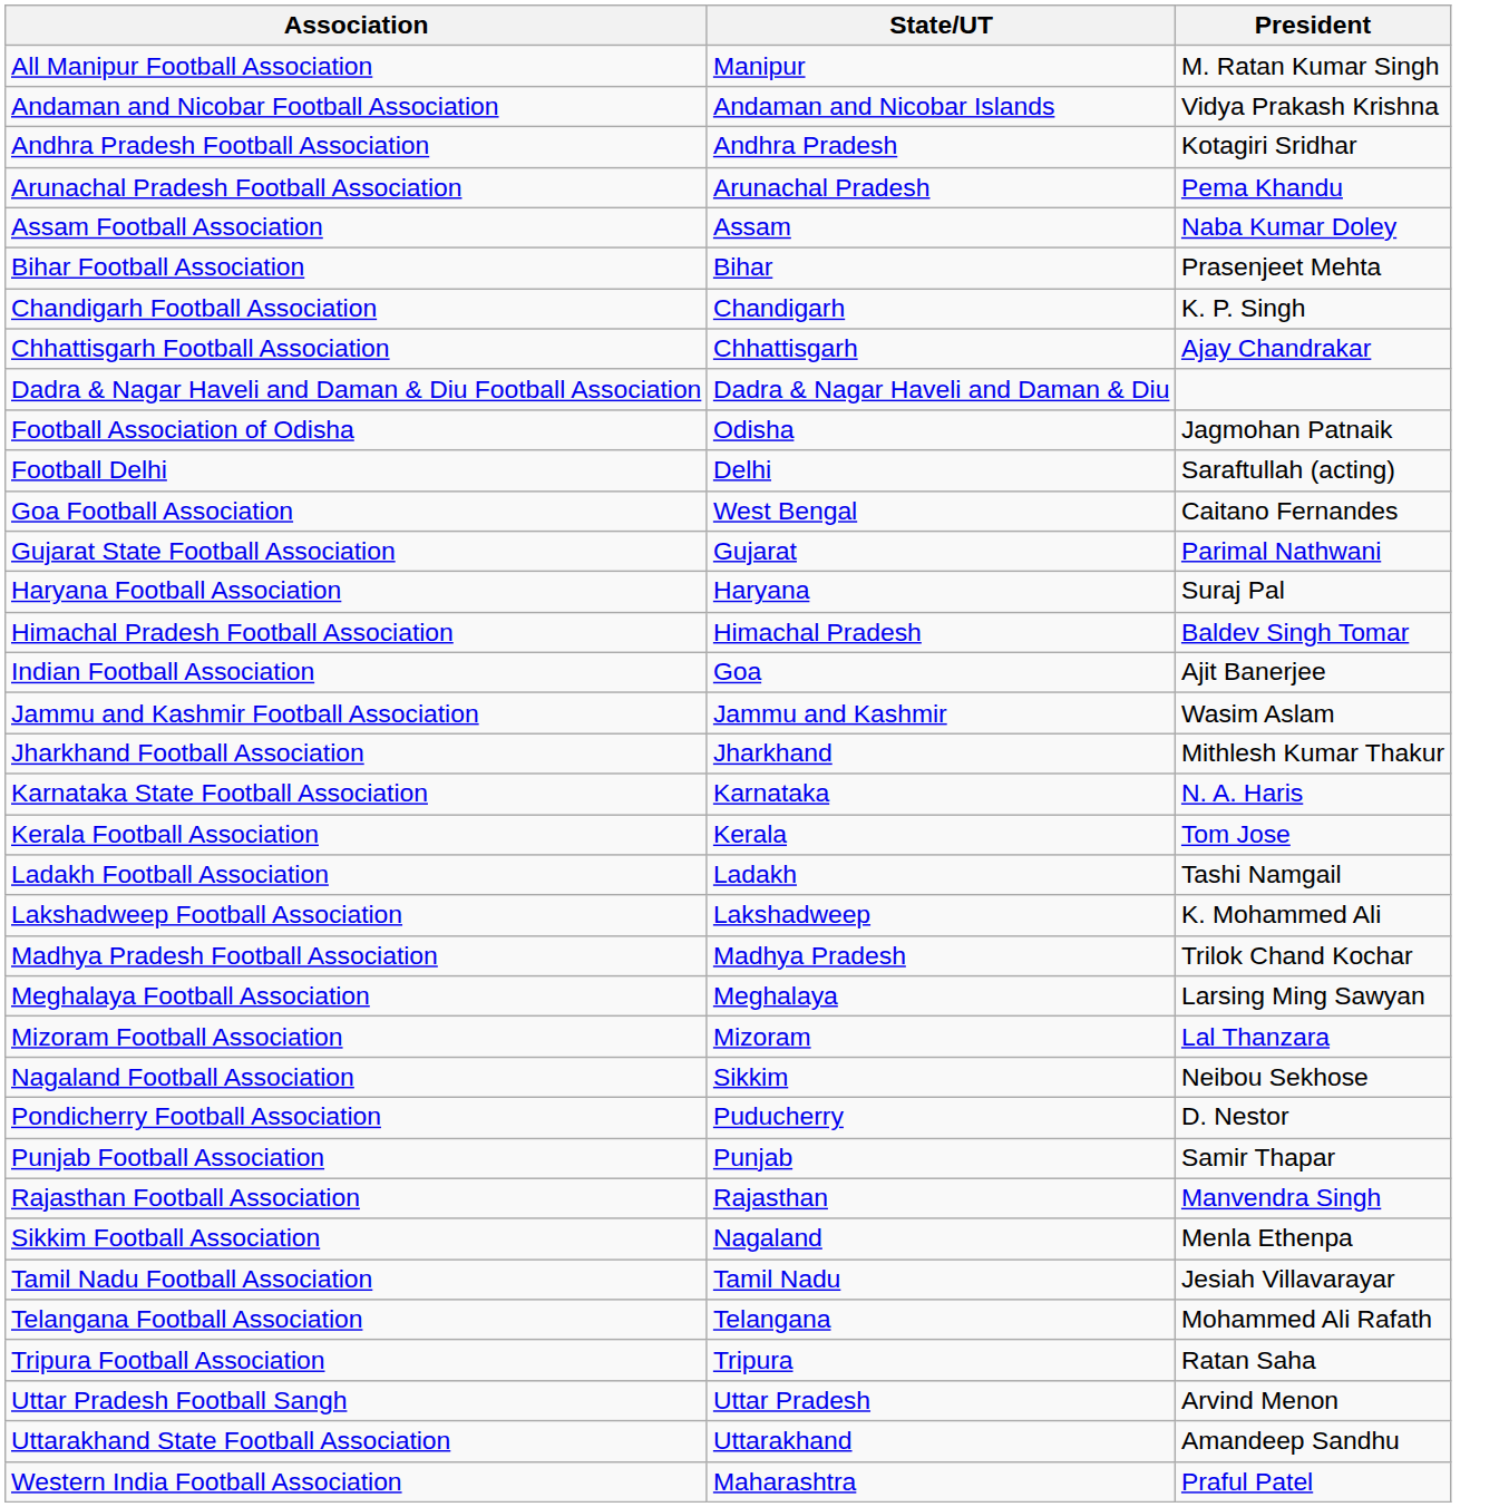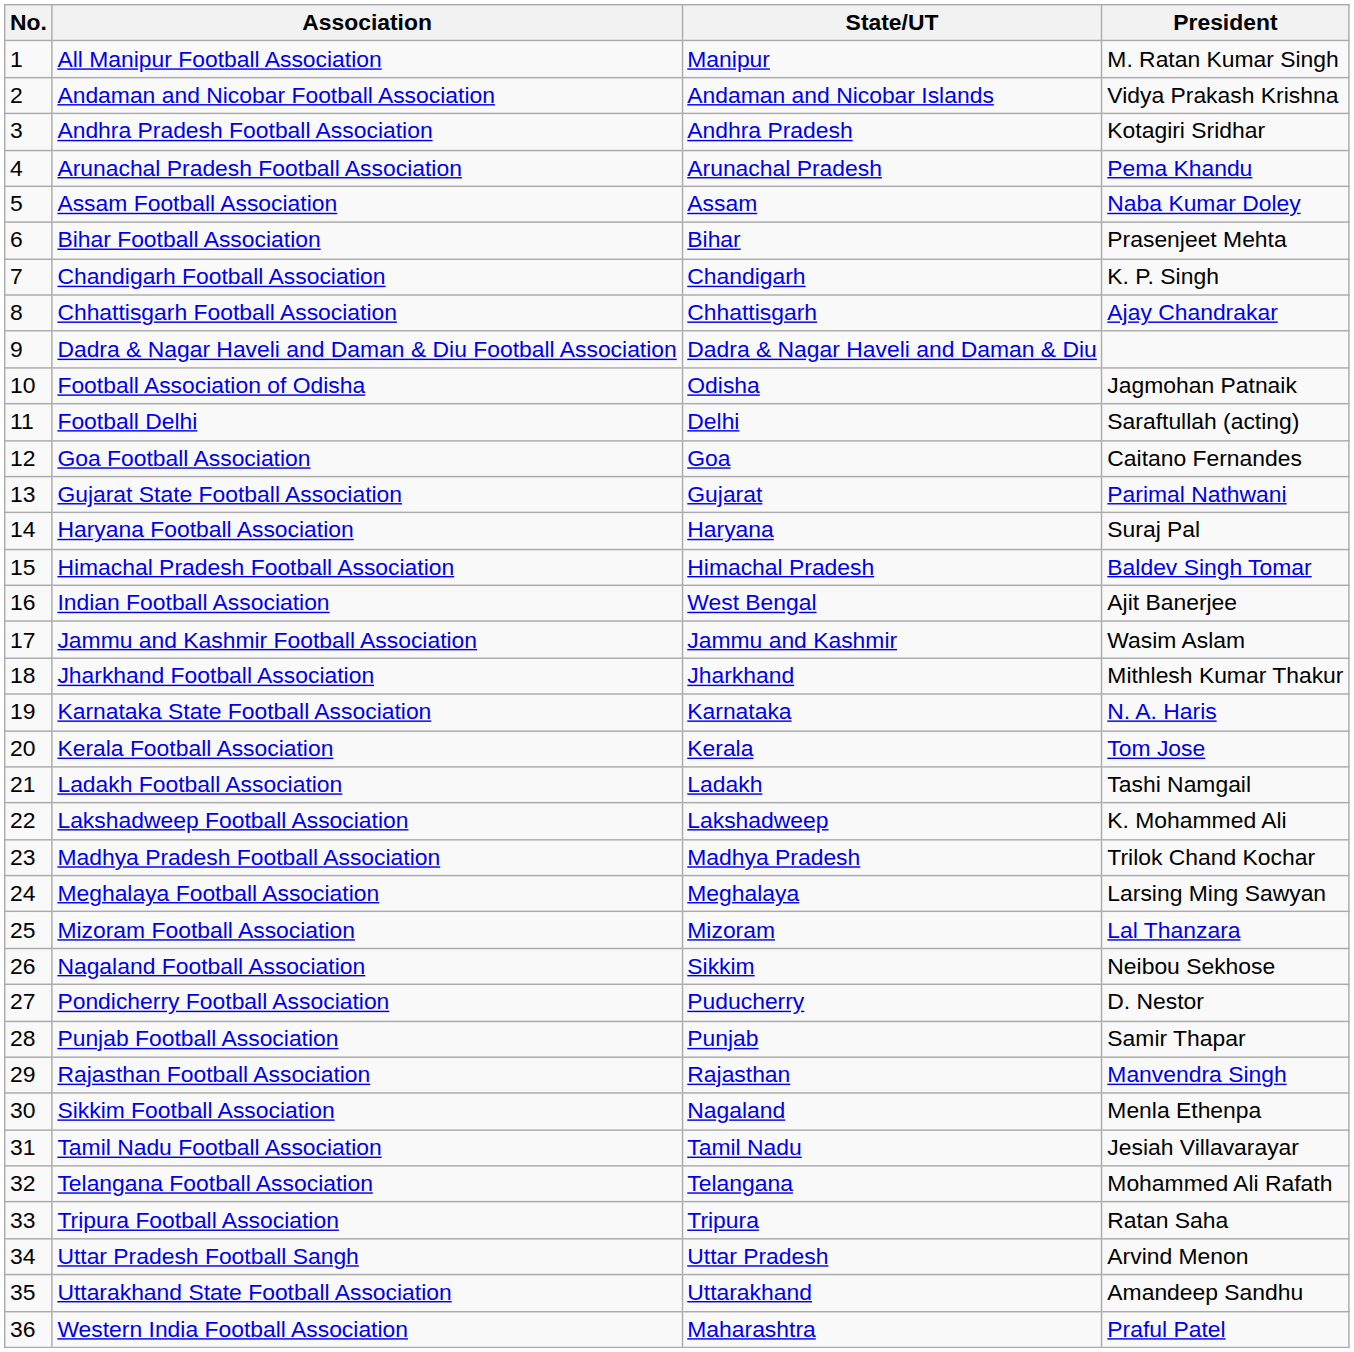 <table class="wikitable sortable">
 <tr>
+<th>No.</th>
 <th>Association</th>
 <th>State/UT</th>
 <th>President</th>
 </tr>
 <tr>
+<td>1</td>
 <td><a href='#'>All Manipur Football Association</a></td>
 <td><a href='#'>Manipur</a></td>
 <td>M. Ratan Kumar Singh</td>
 </tr>
 <tr>
+<td>2</td>
 <td><a href='#'>Andaman and Nicobar Football Association</a></td>
 <td><a href='#'>Andaman and Nicobar Islands</a></td>
 <td>Vidya Prakash Krishna</td>
 </tr>
 <tr>
+<td>3</td>
 <td><a href='#'>Andhra Pradesh Football Association</a></td>
 <td><a href='#'>Andhra Pradesh</a></td>
 <td>Kotagiri Sridhar</td>
 </tr>
 <tr>
+<td>4</td>
 <td><a href='#'>Arunachal Pradesh Football Association</a></td>
 <td><a href='#'>Arunachal Pradesh</a></td>
 <td><a href='#'>Pema Khandu</a></td>
 </tr>
 <tr>
+<td>5</td>
 <td><a href='#'>Assam Football Association</a></td>
 <td><a href='#'>Assam</a></td>
 <td><a href='#'>Naba Kumar Doley</a></td>
 </tr>
 <tr>
+<td>6</td>
 <td><a href='#'>Bihar Football Association</a></td>
 <td><a href='#'>Bihar</a></td>
 <td>Prasenjeet Mehta</td>
 </tr>
 <tr>
+<td>7</td>
 <td><a href='#'>Chandigarh Football Association</a></td>
 <td><a href='#'>Chandigarh</a></td>
 <td>K. P. Singh</td>
 </tr>
 <tr>
+<td>8</td>
 <td><a href='#'>Chhattisgarh Football Association</a></td>
 <td><a href='#'>Chhattisgarh</a></td>
 <td><a href='#'>Ajay Chandrakar</a></td>
 </tr>
 <tr>
+<td>9</td>
 <td><a href='#'>Dadra & Nagar Haveli and Daman & Diu Football Association</a></td>
 <td><a href='#'>Dadra & Nagar Haveli and Daman & Diu</a></td>
 <td></td>
 </tr>
 <tr>
+<td>10</td>
 <td><a href='#'>Football Association of Odisha</a></td>
 <td><a href='#'>Odisha</a></td>
 <td>Jagmohan Patnaik</td>
 </tr>
 <tr>
+<td>11</td>
 <td><a href='#'>Football Delhi</a></td>
 <td><a href='#'>Delhi</a></td>
 <td>Saraftullah (acting)</td>
 </tr>
 <tr>
+<td>12</td>
 <td><a href='#'>Goa Football Association</a></td>
-<td><a href='#'>West Bengal</a></td>
+<td><a href='#'>Goa</a></td>
 <td>Caitano Fernandes</td>
 </tr>
 <tr>
+<td>13</td>
 <td><a href='#'>Gujarat State Football Association</a></td>
 <td><a href='#'>Gujarat</a></td>
 <td><a href='#'>Parimal Nathwani</a></td>
 </tr>
 <tr>
+<td>14</td>
 <td><a href='#'>Haryana Football Association</a></td>
 <td><a href='#'>Haryana</a></td>
 <td>Suraj Pal</td>
 </tr>
 <tr>
+<td>15</td>
 <td><a href='#'>Himachal Pradesh Football Association</a></td>
 <td><a href='#'>Himachal Pradesh</a></td>
 <td><a href='#'>Baldev Singh Tomar</a></td>
 </tr>
 <tr>
+<td>16</td>
 <td><a href='#'>Indian Football Association</a></td>
-<td><a href='#'>Goa</a></td>
+<td><a href='#'>West Bengal</a></td>
 <td>Ajit Banerjee</td>
 </tr>
 <tr>
+<td>17</td>
 <td><a href='#'>Jammu and Kashmir Football Association</a></td>
 <td><a href='#'>Jammu and Kashmir</a></td>
 <td>Wasim Aslam</td>
 </tr>
 <tr>
+<td>18</td>
 <td><a href='#'>Jharkhand Football Association</a></td>
 <td><a href='#'>Jharkhand</a></td>
 <td>Mithlesh Kumar Thakur</td>
 </tr>
 <tr>
+<td>19</td>
 <td><a href='#'>Karnataka State Football Association</a></td>
 <td><a href='#'>Karnataka</a></td>
 <td><a href='#'>N. A. Haris</a></td>
 </tr>
 <tr>
+<td>20</td>
 <td><a href='#'>Kerala Football Association</a></td>
 <td><a href='#'>Kerala</a></td>
 <td><a href='#'>Tom Jose</a></td>
 </tr>
 <tr>
+<td>21</td>
 <td><a href='#'>Ladakh Football Association</a></td>
 <td><a href='#'>Ladakh</a></td>
 <td>Tashi Namgail</td>
 </tr>
 <tr>
+<td>22</td>
 <td><a href='#'>Lakshadweep Football Association</a></td>
 <td><a href='#'>Lakshadweep</a></td>
 <td>K. Mohammed Ali</td>
 </tr>
 <tr>
+<td>23</td>
 <td><a href='#'>Madhya Pradesh Football Association</a></td>
 <td><a href='#'>Madhya Pradesh</a></td>
 <td>Trilok Chand Kochar</td>
 </tr>
 <tr>
+<td>24</td>
 <td><a href='#'>Meghalaya Football Association</a></td>
 <td><a href='#'>Meghalaya</a></td>
 <td>Larsing Ming Sawyan</td>
 </tr>
 <tr>
+<td>25</td>
 <td><a href='#'>Mizoram Football Association</a></td>
 <td><a href='#'>Mizoram</a></td>
 <td><a href='#'>Lal Thanzara</a></td>
 </tr>
 <tr>
+<td>26</td>
 <td><a href='#'>Nagaland Football Association</a></td>
 <td><a href='#'>Sikkim</a></td>
 <td>Neibou Sekhose</td>
 </tr>
 <tr>
+<td>27</td>
 <td><a href='#'>Pondicherry Football Association</a></td>
 <td><a href='#'>Puducherry</a></td>
 <td>D. Nestor</td>
 </tr>
 <tr>
+<td>28</td>
 <td><a href='#'>Punjab Football Association</a></td>
 <td><a href='#'>Punjab</a></td>
 <td>Samir Thapar</td>
 </tr>
 <tr>
+<td>29</td>
 <td><a href='#'>Rajasthan Football Association</a></td>
 <td><a href='#'>Rajasthan</a></td>
 <td><a href='#'>Manvendra Singh</a></td>
 </tr>
 <tr>
+<td>30</td>
 <td><a href='#'>Sikkim Football Association</a></td>
 <td><a href='#'>Nagaland</a></td>
 <td>Menla Ethenpa</td>
 </tr>
 <tr>
+<td>31</td>
 <td><a href='#'>Tamil Nadu Football Association</a></td>
 <td><a href='#'>Tamil Nadu</a></td>
 <td>Jesiah Villavarayar</td>
 </tr>
 <tr>
+<td>32</td>
 <td><a href='#'>Telangana Football Association</a></td>
 <td><a href='#'>Telangana</a></td>
 <td>Mohammed Ali Rafath</td>
 </tr>
 <tr>
+<td>33</td>
 <td><a href='#'>Tripura Football Association</a></td>
 <td><a href='#'>Tripura</a></td>
 <td>Ratan Saha</td>
 </tr>
 <tr>
+<td>34</td>
 <td><a href='#'>Uttar Pradesh Football Sangh</a></td>
 <td><a href='#'>Uttar Pradesh</a></td>
 <td>Arvind Menon</td>
 </tr>
 <tr>
+<td>35</td>
 <td><a href='#'>Uttarakhand State Football Association</a></td>
 <td><a href='#'>Uttarakhand</a></td>
 <td>Amandeep Sandhu</td>
 </tr>
 <tr>
+<td>36</td>
 <td><a href='#'>Western India Football Association</a></td>
 <td><a href='#'>Maharashtra</a></td>
 <td><a href='#'>Praful Patel</a></td>
 </tr>
 </table>
